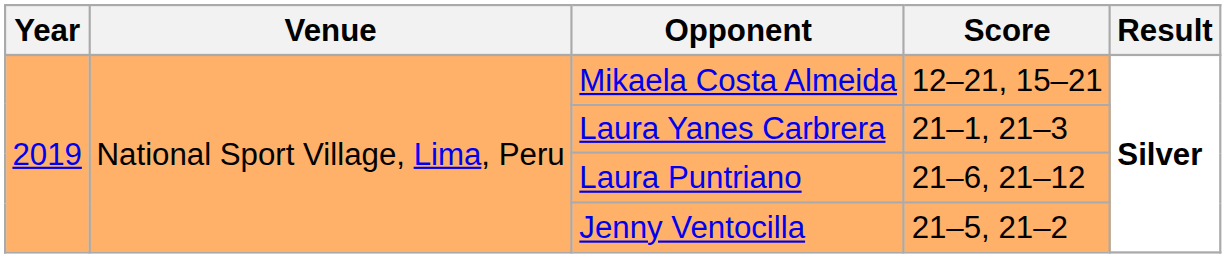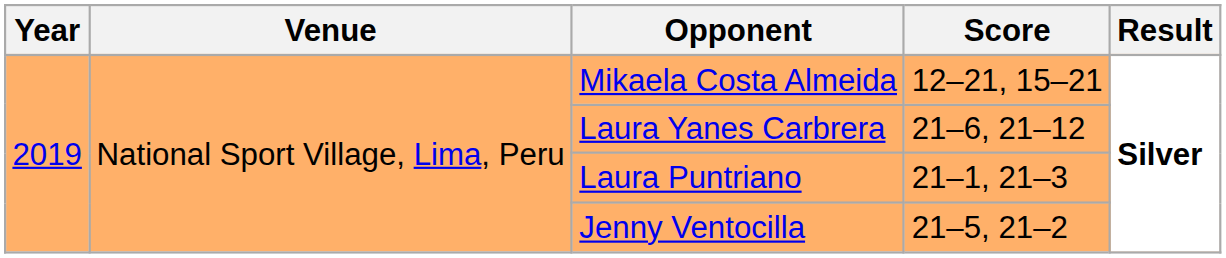 <table class="sortable wikitable" style="font-size: 90%;">
 <tr>
 <th>Year</th>
 <th>Venue</th>
 <th>Opponent</th>
 <th>Score</th>
 <th>Result</th>
 </tr>
 <tr style="background:#FFB069">
 <td rowspan="4" align="center"><a href='#'>2019</a></td>
 <td rowspan="4" align="left">National Sport Village, <a href='#'>Lima</a>, Peru</td>
 <td align="left"> <a href='#'>Mikaela Costa Almeida</a></td>
 <td>12–21, 15–21</td>
 <td rowspan="4" style="text-align:left; background:white"> <strong>Silver</strong></td>
 </tr>
 <tr style="background:#FFB069">
 <td align="left"> <a href='#'>Laura Yanes Carbrera</a></td>
-<td>21–1, 21–3</td>
+<td>21–6, 21–12</td>
 </tr>
 <tr style="background:#FFB069">
 <td align="left"> <a href='#'>Laura Puntriano</a></td>
-<td>21–6, 21–12</td>
+<td>21–1, 21–3</td>
 </tr>
 <tr style="background:#FFB069">
 <td align="left"> <a href='#'>Jenny Ventocilla</a></td>
 <td>21–5, 21–2</td>
 </tr>
 </table>
